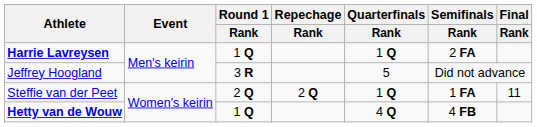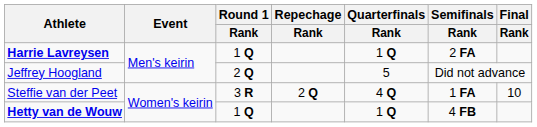 <table class=wikitable style=font-size:90%;text-align:center>
 <tr>
 <th rowspan=2>Athlete</th>
 <th rowspan=2>Event</th>
 <th>Round 1</th>
 <th>Repechage</th>
 <th>Quarterfinals</th>
 <th>Semifinals</th>
 <th>Final</th>
 </tr>
 <tr style=font-size:95%>
 <th>Rank</th>
 <th>Rank</th>
 <th>Rank</th>
 <th>Rank</th>
 <th>Rank</th>
 </tr>
 <tr>
 <td align=left><strong><a href='#'>Harrie Lavreysen</a></strong></td>
 <td align=left rowspan=2><a href='#'>Men's keirin</a></td>
 <td>1 <strong>Q</strong></td>
 <td></td>
 <td>1 <strong>Q</strong></td>
 <td>2 <strong>FA</strong></td>
 <td></td>
 </tr>
 <tr>
 <td align=left><a href='#'>Jeffrey Hoogland</a></td>
-<td>3 <strong>R</strong></td>
+<td>2 <strong>Q</strong></td>
 <td></td>
 <td>5</td>
 <td colspan=2>Did not advance</td>
 </tr>
 <tr>
 <td align=left><a href='#'>Steffie van der Peet</a></td>
 <td align=left rowspan=2><a href='#'>Women's keirin</a></td>
+<td>3 <strong>R</strong></td>
 <td>2 <strong>Q</strong></td>
-<td>2 <strong>Q</strong></td>
-<td>1 <strong>Q</strong></td>
+<td>4 <strong>Q</strong></td>
 <td>1 <strong>FA</strong></td>
-<td>11</td>
+<td>10</td>
 </tr>
 <tr>
 <td align=left><strong><a href='#'>Hetty van de Wouw</a></strong></td>
 <td>1 <strong>Q</strong></td>
 <td></td>
-<td>4 <strong>Q</strong></td>
+<td>1 <strong>Q</strong></td>
 <td>4 <strong>FB</strong></td>
 <td></td>
 </tr>
 </table>
